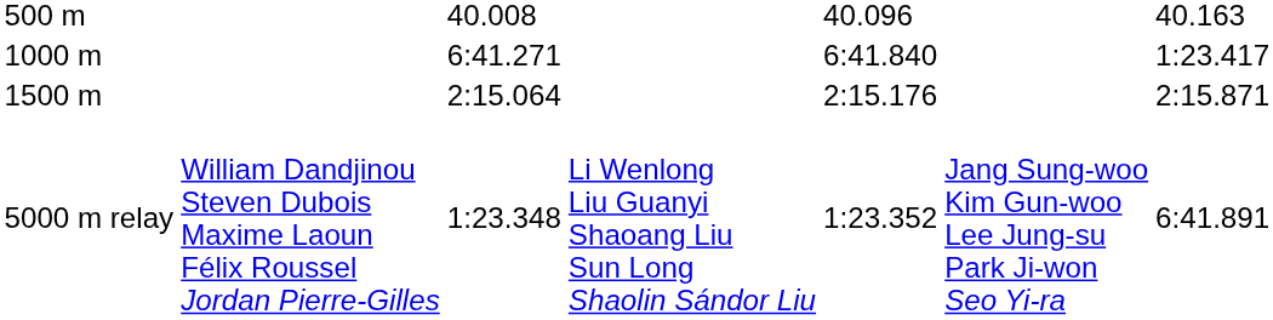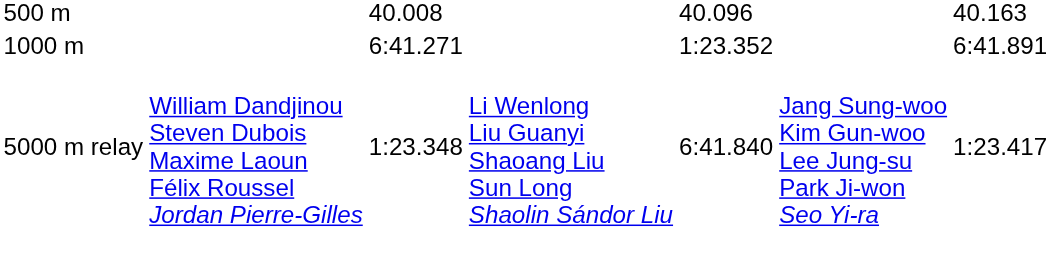 <table>
 <tr>
 <td>500 m</td>
 <td></td>
 <td>40.008</td>
 <td></td>
 <td>40.096</td>
 <td></td>
 <td>40.163</td>
 </tr>
 <tr>
 <td>1000 m</td>
 <td></td>
 <td>6:41.271</td>
 <td></td>
-<td>6:41.840</td>
+<td>1:23.352</td>
 <td></td>
-<td>1:23.417</td>
-</tr>
-<tr>
-<td>1500 m</td>
-<td></td>
-<td>2:15.064</td>
-<td></td>
-<td>2:15.176</td>
-<td></td>
-<td>2:15.871</td>
+<td>6:41.891</td>
 </tr>
 <tr>
 <td>5000 m relay</td>
 <td><br><a href='#'>William Dandjinou</a><br><a href='#'>Steven Dubois</a><br><a href='#'>Maxime Laoun</a><br><a href='#'>Félix Roussel</a><br><em><a href='#'>Jordan Pierre-Gilles</a></em></td>
 <td>1:23.348</td>
 <td><br><a href='#'>Li Wenlong</a><br><a href='#'>Liu Guanyi</a><br><a href='#'>Shaoang Liu</a><br><a href='#'>Sun Long</a><br><em><a href='#'>Shaolin Sándor Liu</a></em></td>
-<td>1:23.352</td>
+<td>6:41.840</td>
 <td><br><a href='#'>Jang Sung-woo</a><br><a href='#'>Kim Gun-woo</a><br><a href='#'>Lee Jung-su</a><br><a href='#'>Park Ji-won</a><br><em><a href='#'>Seo Yi-ra</a></em></td>
-<td>6:41.891</td>
+<td>1:23.417</td>
 </tr>
 </table>
